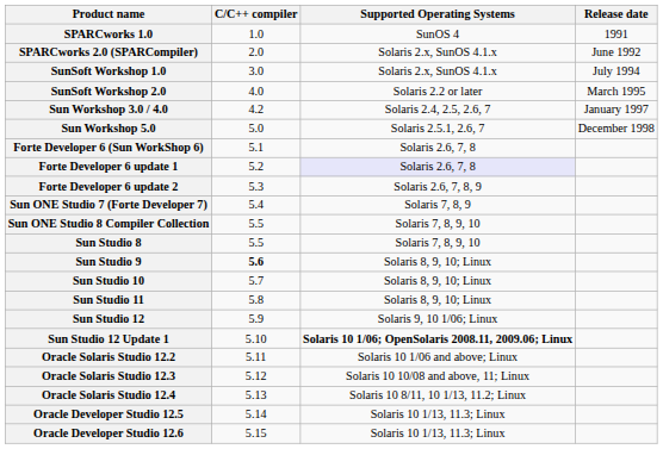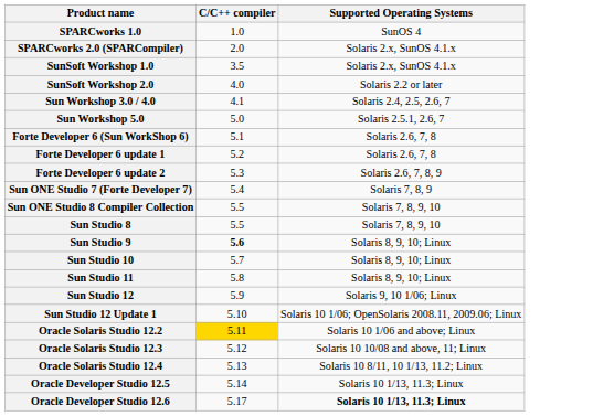 <table class="wikitable plainrowheaders" style="text-align:center">
 <tr>
 <th scope="col">Product name</th>
 <th>C/C++ compiler</th>
 <th scope="col">Supported Operating Systems</th>
-<th scope="col">Release date</th>
 </tr>
 <tr>
 <th scope="row">SPARCworks 1.0</th>
 <td>1.0</td>
 <td>SunOS 4</td>
-<td>1991</td>
 </tr>
 <tr>
 <th scope="row">SPARCworks 2.0 (SPARCompiler)</th>
 <td>2.0</td>
 <td>Solaris 2.x, SunOS 4.1.x</td>
-<td>June 1992</td>
 </tr>
 <tr>
 <th scope="row">SunSoft Workshop 1.0</th>
-<td>3.0</td>
+<td>3.5</td>
 <td>Solaris 2.x, SunOS 4.1.x</td>
-<td>July 1994</td>
 </tr>
 <tr>
 <th scope="row">SunSoft Workshop 2.0</th>
 <td>4.0</td>
 <td>Solaris 2.2 or later</td>
-<td>March 1995</td>
 </tr>
 <tr>
 <th scope="row">Sun Workshop 3.0 / 4.0</th>
-<td>4.2</td>
+<td>4.1</td>
 <td>Solaris 2.4, 2.5, 2.6, 7</td>
-<td>January 1997</td>
 </tr>
 <tr>
 <th scope="row">Sun Workshop 5.0</th>
 <td>5.0</td>
 <td>Solaris 2.5.1, 2.6, 7</td>
-<td>December 1998</td>
 </tr>
 <tr>
 <th scope="row">Forte Developer 6 (Sun WorkShop 6)</th>
 <td>5.1</td>
 <td>Solaris 2.6, 7, 8</td>
-<td></td>
 </tr>
 <tr>
 <th scope="row">Forte Developer 6 update 1</th>
 <td>5.2</td>
-<td style="background: lavender;">Solaris 2.6, 7, 8</td>
-<td></td>
+<td>Solaris 2.6, 7, 8</td>
 </tr>
 <tr>
 <th scope="row">Forte Developer 6 update 2</th>
 <td>5.3</td>
 <td>Solaris 2.6, 7, 8, 9</td>
-<td></td>
 </tr>
 <tr>
 <th scope="row">Sun ONE Studio 7 (Forte Developer 7)</th>
 <td>5.4</td>
 <td>Solaris 7, 8, 9</td>
-<td></td>
 </tr>
 <tr>
 <th scope="row">Sun ONE Studio 8 Compiler Collection</th>
 <td>5.5</td>
 <td>Solaris 7, 8, 9, 10</td>
-<td></td>
 </tr>
 <tr>
 <th scope="row">Sun Studio 8</th>
 <td>5.5</td>
 <td>Solaris 7, 8, 9, 10</td>
-<td></td>
 </tr>
 <tr>
 <th scope="row">Sun Studio 9</th>
 <td><strong>5.6</strong></td>
 <td>Solaris 8, 9, 10; Linux</td>
-<td></td>
 </tr>
 <tr>
 <th scope="row">Sun Studio 10</th>
 <td>5.7</td>
 <td>Solaris 8, 9, 10; Linux</td>
-<td></td>
 </tr>
 <tr>
 <th scope="row">Sun Studio 11</th>
 <td>5.8</td>
 <td>Solaris 8, 9, 10; Linux</td>
-<td></td>
 </tr>
 <tr>
 <th scope="row">Sun Studio 12</th>
 <td>5.9</td>
 <td>Solaris 9, 10 1/06; Linux</td>
-<td></td>
 </tr>
 <tr>
 <th scope="row">Sun Studio 12 Update 1</th>
 <td>5.10</td>
-<td><strong>Solaris 10 1/06; OpenSolaris 2008.11, 2009.06; Linux</strong></td>
-<td></td>
+<td>Solaris 10 1/06; OpenSolaris 2008.11, 2009.06; Linux</td>
 </tr>
 <tr>
 <th scope="row">Oracle Solaris Studio 12.2</th>
-<td>5.11</td>
+<td style="background: gold;">5.11</td>
 <td>Solaris 10 1/06 and above; Linux</td>
-<td></td>
 </tr>
 <tr>
 <th scope="row">Oracle Solaris Studio 12.3</th>
 <td>5.12</td>
 <td>Solaris 10 10/08 and above, 11; Linux</td>
-<td></td>
 </tr>
 <tr>
 <th scope="row">Oracle Solaris Studio 12.4</th>
 <td>5.13</td>
 <td>Solaris 10 8/11, 10 1/13, 11.2; Linux</td>
-<td></td>
 </tr>
 <tr>
 <th scope="row">Oracle Developer Studio 12.5</th>
 <td>5.14</td>
 <td>Solaris 10 1/13, 11.3; Linux</td>
-<td></td>
 </tr>
 <tr>
 <th scope="row">Oracle Developer Studio 12.6</th>
-<td>5.15</td>
-<td>Solaris 10 1/13, 11.3; Linux</td>
-<td></td>
+<td>5.17</td>
+<td><strong>Solaris 10 1/13, 11.3; Linux</strong></td>
 </tr>
 </table>
